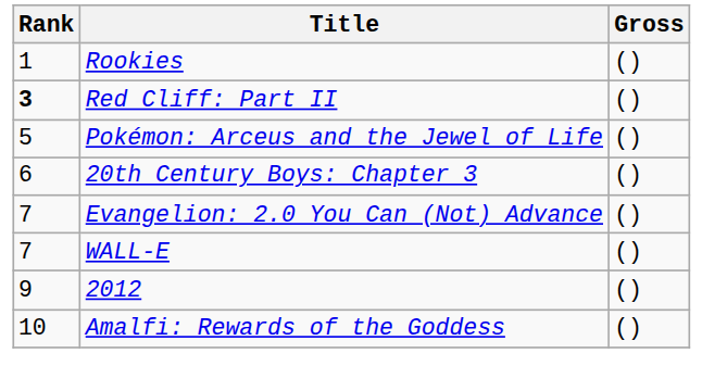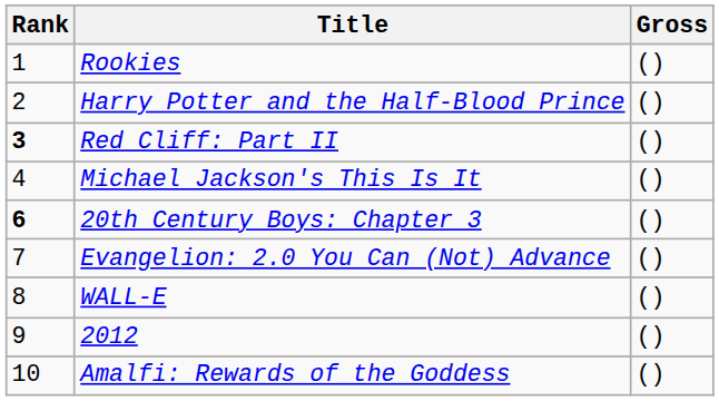 <table class="wikitable sortable" style="margin:auto; margin:auto;">
 <tr>
 <th>Rank</th>
 <th>Title</th>
 <th>Gross</th>
 </tr>
 <tr>
 <td>1</td>
 <td> <em><a href='#'>Rookies</a></em></td>
 <td> ()</td>
 </tr>
 <tr>
+<td>2</td>
+<td><em><a href='#'>Harry Potter and the Half-Blood Prince</a></em></td>
+<td> ()</td>
+</tr>
+<tr>
 <td><strong>3</strong></td>
 <td><em><a href='#'>Red Cliff: Part II</a></em></td>
 <td> ()</td>
 </tr>
 <tr>
-<td>5</td>
-<td> <em><a href='#'>Pokémon: Arceus and the Jewel of Life</a></em></td>
+<td>4</td>
+<td><em><a href='#'>Michael Jackson's This Is It</a></em></td>
 <td> ()</td>
 </tr>
 <tr>
-<td>6</td>
+<td><strong>6</strong></td>
 <td> <em><a href='#'>20th Century Boys: Chapter 3</a></em></td>
 <td> ()</td>
 </tr>
 <tr>
 <td>7</td>
 <td> <em><a href='#'>Evangelion: 2.0 You Can (Not) Advance</a></em></td>
 <td> ()</td>
 </tr>
 <tr>
-<td>7</td>
+<td>8</td>
 <td><em><a href='#'>WALL-E</a></em></td>
 <td> ()</td>
 </tr>
 <tr>
 <td>9</td>
 <td><em><a href='#'>2012</a></em></td>
 <td> ()</td>
 </tr>
 <tr>
 <td>10</td>
 <td> <em><a href='#'>Amalfi: Rewards of the Goddess</a></em></td>
 <td> ()</td>
 </tr>
 </table>
